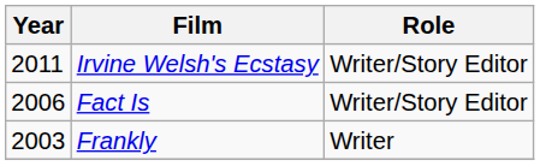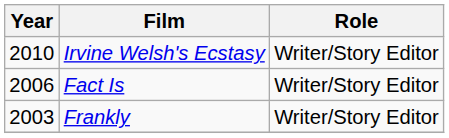 <table class="wikitable" style="font-size: 95%;">
 <tr>
 <th>Year</th>
 <th>Film</th>
 <th>Role</th>
 </tr>
 <tr>
-<td rowspan="1">2011</td>
+<td rowspan="1">2010</td>
 <td><em><a href='#'>Irvine Welsh's Ecstasy</a></em></td>
 <td>Writer/Story Editor</td>
 </tr>
 <tr>
 <td rowspan="1">2006</td>
 <td><em><a href='#'>Fact Is</a></em></td>
 <td>Writer/Story Editor</td>
 </tr>
 <tr>
 <td rowspan="1">2003</td>
 <td><em><a href='#'>Frankly</a></em></td>
-<td>Writer</td>
+<td>Writer/Story Editor</td>
 </tr>
 <tr>
 </tr>
 </table>
